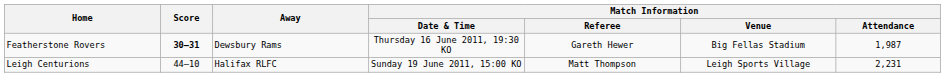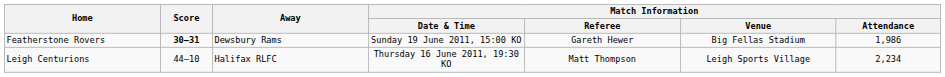 <table class="wikitable" style="text-align: center; font-size:85%;"  cellpadding=3 cellspacing=0 width=95%>
 <tr>
 <th rowspan=2 width=15%>Home</th>
 <th rowspan=2 width=5%>Score</th>
 <th rowspan=2 width=15%>Away</th>
 <th colspan=4>Match Information</th>
 </tr>
 <tr>
 <th width=15%>Date & Time</th>
 <th width=15%>Referee</th>
 <th width=15%>Venue</th>
 <th width=10%>Attendance</th>
 </tr>
 <tr>
 <td align=left> Featherstone Rovers</td>
 <td><strong>30–31</strong></td>
 <td align=left> Dewsbury Rams</td>
-<td>Thursday 16 June 2011, 19:30 KO</td>
+<td>Sunday 19 June 2011, 15:00 KO</td>
 <td>Gareth Hewer</td>
 <td>Big Fellas Stadium</td>
-<td>1,987</td>
+<td>1,986</td>
 </tr>
 <tr>
 <td align=left> Leigh Centurions</td>
 <td>44–10</td>
 <td align=left> Halifax RLFC</td>
-<td>Sunday 19 June 2011, 15:00 KO</td>
+<td>Thursday 16 June 2011, 19:30 KO</td>
 <td>Matt Thompson</td>
 <td>Leigh Sports Village</td>
-<td>2,231</td>
+<td>2,234</td>
 </tr>
 </table>
